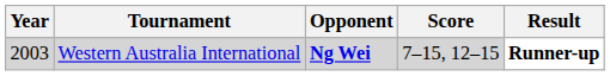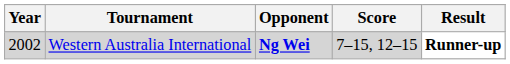 <table class="sortable wikitable" style="font-size: 90%;">
 <tr>
 <th>Year</th>
 <th>Tournament</th>
 <th>Opponent</th>
 <th>Score</th>
 <th>Result</th>
 </tr>
 <tr style="background:#D5D5D5">
-<td align="center">2003</td>
+<td align="center">2002</td>
 <td align="left"><a href='#'>Western Australia International</a></td>
 <td align="left"><strong> <a href='#'>Ng Wei</a></strong></td>
 <td align="left">7–15, 12–15</td>
 <td style="text-align:left; background:white"> <strong>Runner-up</strong></td>
 </tr>
 </table>
